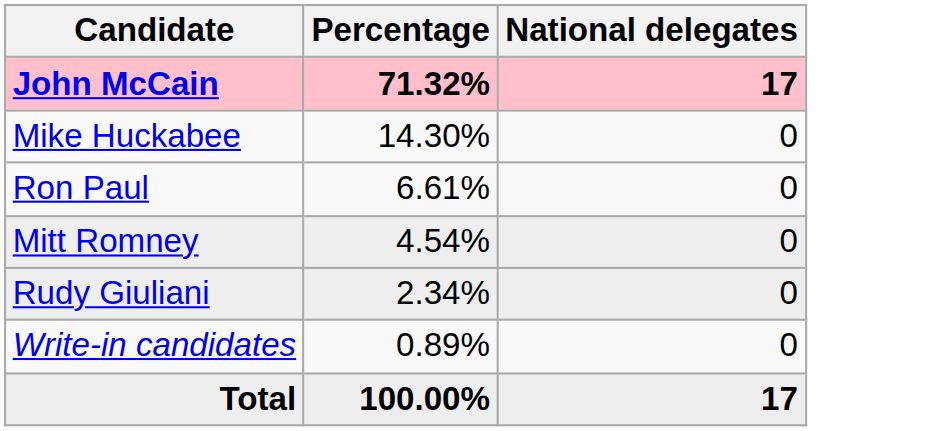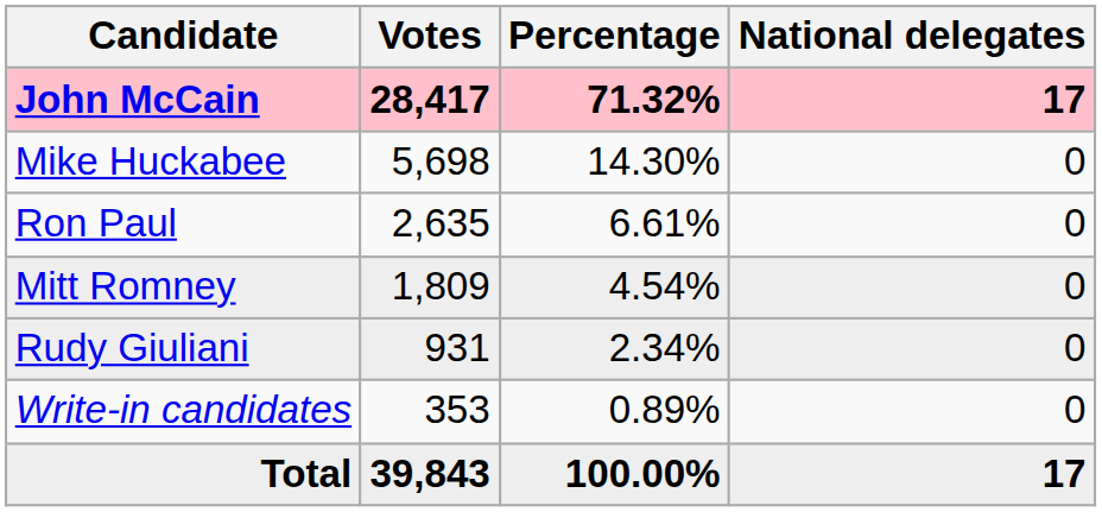 <table class="wikitable" style="text-align:right;">
 <tr>
 <th>Candidate</th>
+<th>Votes</th>
 <th>Percentage</th>
 <th>National delegates</th>
 </tr>
 <tr style="background:pink;">
 <td style="text-align:left;"><strong><a href='#'>John McCain</a></strong></td>
+<td><strong>28,417</strong></td>
 <td><strong>71.32%</strong></td>
 <td><strong>17</strong></td>
 </tr>
 <tr>
 <td style="text-align:left;"><a href='#'>Mike Huckabee</a></td>
+<td>5,698</td>
 <td>14.30%</td>
 <td>0</td>
 </tr>
 <tr>
 <td style="text-align:left;"><a href='#'>Ron Paul</a></td>
+<td>2,635</td>
 <td>6.61%</td>
 <td>0</td>
 </tr>
 <tr style="background:#eee;">
 <td style="text-align:left;"><a href='#'>Mitt Romney</a></td>
+<td>1,809</td>
 <td>4.54%</td>
 <td>0</td>
 </tr>
 <tr style="background:#eee;">
 <td style="text-align:left;"><a href='#'>Rudy Giuliani</a></td>
+<td>931</td>
 <td>2.34%</td>
 <td>0</td>
 </tr>
 <tr>
 <td style="text-align:left;"><em><a href='#'>Write-in candidates</a></em></td>
+<td>353</td>
 <td>0.89%</td>
 <td>0</td>
 </tr>
 <tr style="background:#eee;">
 <td><strong>Total</strong></td>
+<td><strong>39,843</strong></td>
 <td><strong>100.00%</strong></td>
 <td><strong>17</strong></td>
 </tr>
 </table>
